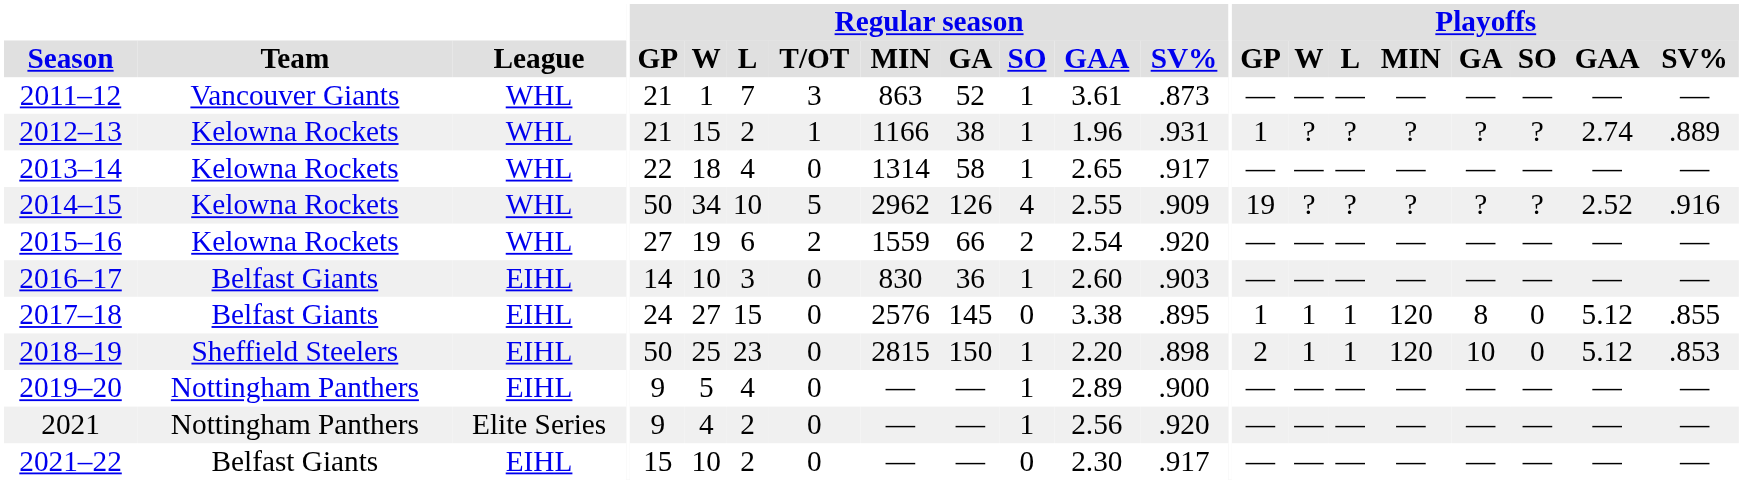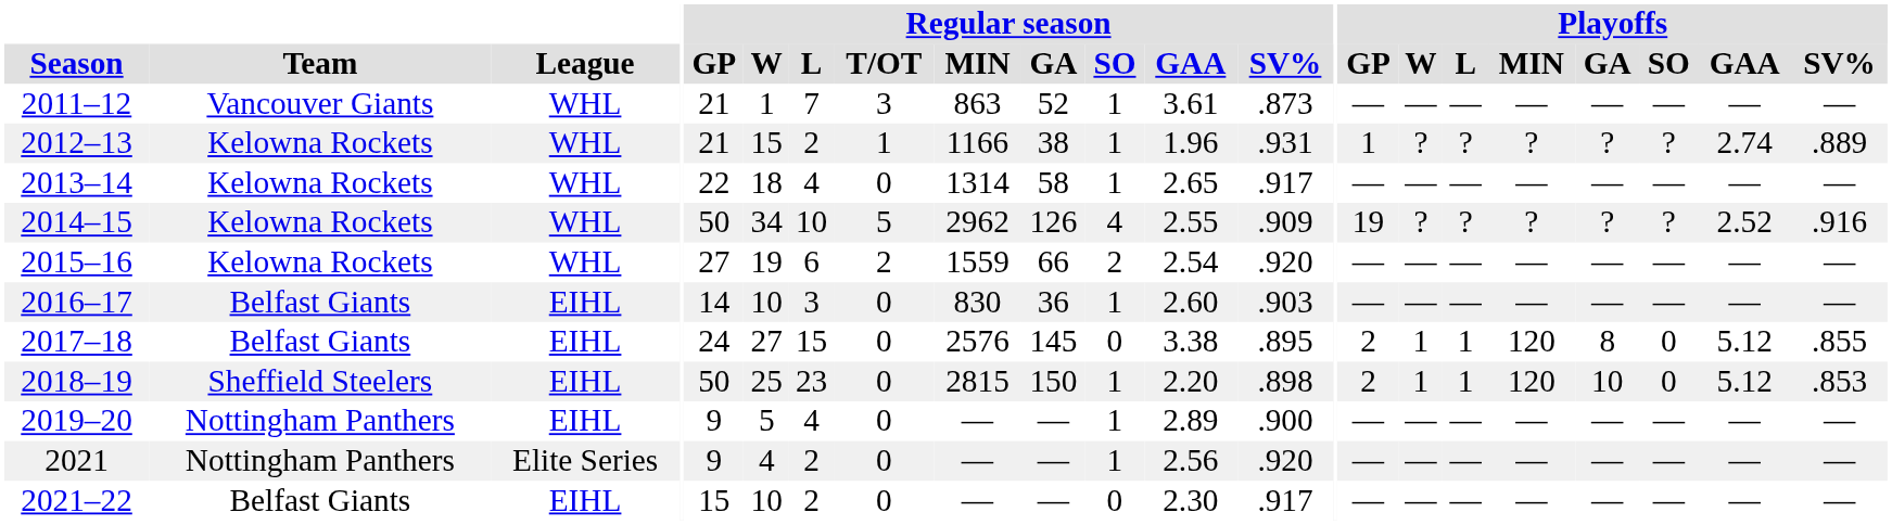 <table border="0" cellpadding="1" cellspacing="0" style="text-align:center; width:75%">
 <tr ALIGN="center" bgcolor="#e0e0e0">
 <th align="center" colspan="3" bgcolor="#ffffff"></th>
 <th align="center" rowspan="99" bgcolor="#ffffff"></th>
 <th align="center" colspan="9" bgcolor="#e0e0e0"><a href='#'>Regular season</a></th>
 <th align="center" rowspan="99" bgcolor="#ffffff"></th>
 <th align="center" colspan="8" bgcolor="#e0e0e0"><a href='#'>Playoffs</a></th>
 </tr>
 <tr ALIGN="center" bgcolor="#e0e0e0">
 <th><a href='#'>Season</a></th>
 <th>Team</th>
 <th>League</th>
 <th>GP</th>
 <th>W</th>
 <th>L</th>
 <th>T/OT</th>
 <th>MIN</th>
 <th>GA</th>
 <th><a href='#'>SO</a></th>
 <th><a href='#'>GAA</a></th>
 <th><a href='#'>SV%</a></th>
 <th>GP</th>
 <th>W</th>
 <th>L</th>
 <th>MIN</th>
 <th>GA</th>
 <th>SO</th>
 <th>GAA</th>
 <th>SV%</th>
 </tr>
 <tr>
 <td><a href='#'>2011–12</a></td>
 <td><a href='#'>Vancouver Giants</a></td>
 <td><a href='#'>WHL</a></td>
 <td>21</td>
 <td>1</td>
 <td>7</td>
 <td>3</td>
 <td>863</td>
 <td>52</td>
 <td>1</td>
 <td>3.61</td>
 <td>.873</td>
 <td>—</td>
 <td>—</td>
 <td>—</td>
 <td>—</td>
 <td>—</td>
 <td>—</td>
 <td>—</td>
 <td>—</td>
 </tr>
 <tr bgcolor="#f0f0f0">
 <td><a href='#'>2012–13</a></td>
 <td><a href='#'>Kelowna Rockets</a></td>
 <td><a href='#'>WHL</a></td>
 <td>21</td>
 <td>15</td>
 <td>2</td>
 <td>1</td>
 <td>1166</td>
 <td>38</td>
 <td>1</td>
 <td>1.96</td>
 <td>.931</td>
 <td>1</td>
 <td>?</td>
 <td>?</td>
 <td>?</td>
 <td>?</td>
 <td>?</td>
 <td>2.74</td>
 <td>.889</td>
 </tr>
 <tr>
 <td><a href='#'>2013–14</a></td>
 <td><a href='#'>Kelowna Rockets</a></td>
 <td><a href='#'>WHL</a></td>
 <td>22</td>
 <td>18</td>
 <td>4</td>
 <td>0</td>
 <td>1314</td>
 <td>58</td>
 <td>1</td>
 <td>2.65</td>
 <td>.917</td>
 <td>—</td>
 <td>—</td>
 <td>—</td>
 <td>—</td>
 <td>—</td>
 <td>—</td>
 <td>—</td>
 <td>—</td>
 </tr>
 <tr bgcolor="#f0f0f0">
 <td><a href='#'>2014–15</a></td>
 <td><a href='#'>Kelowna Rockets</a></td>
 <td><a href='#'>WHL</a></td>
 <td>50</td>
 <td>34</td>
 <td>10</td>
 <td>5</td>
 <td>2962</td>
 <td>126</td>
 <td>4</td>
 <td>2.55</td>
 <td>.909</td>
 <td>19</td>
 <td>?</td>
 <td>?</td>
 <td>?</td>
 <td>?</td>
 <td>?</td>
 <td>2.52</td>
 <td>.916</td>
 </tr>
 <tr>
 <td><a href='#'>2015–16</a></td>
 <td><a href='#'>Kelowna Rockets</a></td>
 <td><a href='#'>WHL</a></td>
 <td>27</td>
 <td>19</td>
 <td>6</td>
 <td>2</td>
 <td>1559</td>
 <td>66</td>
 <td>2</td>
 <td>2.54</td>
 <td>.920</td>
 <td>—</td>
 <td>—</td>
 <td>—</td>
 <td>—</td>
 <td>—</td>
 <td>—</td>
 <td>—</td>
 <td>—</td>
 </tr>
 <tr bgcolor="#f0f0f0">
 <td><a href='#'>2016–17</a></td>
 <td><a href='#'>Belfast Giants</a></td>
 <td><a href='#'>EIHL</a></td>
 <td>14</td>
 <td>10</td>
 <td>3</td>
 <td>0</td>
 <td>830</td>
 <td>36</td>
 <td>1</td>
 <td>2.60</td>
 <td>.903</td>
 <td>—</td>
 <td>—</td>
 <td>—</td>
 <td>—</td>
 <td>—</td>
 <td>—</td>
 <td>—</td>
 <td>—</td>
 </tr>
 <tr>
 <td><a href='#'>2017–18</a></td>
 <td><a href='#'>Belfast Giants</a></td>
 <td><a href='#'>EIHL</a></td>
 <td>24</td>
 <td>27</td>
 <td>15</td>
 <td>0</td>
 <td>2576</td>
 <td>145</td>
 <td>0</td>
 <td>3.38</td>
 <td>.895</td>
-<td>1</td>
+<td>2</td>
 <td>1</td>
 <td>1</td>
 <td>120</td>
 <td>8</td>
 <td>0</td>
 <td>5.12</td>
 <td>.855</td>
 </tr>
 <tr bgcolor="#f0f0f0">
 <td><a href='#'>2018–19</a></td>
 <td><a href='#'>Sheffield Steelers</a></td>
 <td><a href='#'>EIHL</a></td>
 <td>50</td>
 <td>25</td>
 <td>23</td>
 <td>0</td>
 <td>2815</td>
 <td>150</td>
 <td>1</td>
 <td>2.20</td>
 <td>.898</td>
 <td>2</td>
 <td>1</td>
 <td>1</td>
 <td>120</td>
 <td>10</td>
 <td>0</td>
 <td>5.12</td>
 <td>.853</td>
 </tr>
 <tr>
 <td><a href='#'>2019–20</a></td>
 <td><a href='#'>Nottingham Panthers</a></td>
 <td><a href='#'>EIHL</a></td>
 <td>9</td>
 <td>5</td>
 <td>4</td>
 <td>0</td>
 <td>—</td>
 <td>—</td>
 <td>1</td>
 <td>2.89</td>
 <td>.900</td>
 <td>—</td>
 <td>—</td>
 <td>—</td>
 <td>—</td>
 <td>—</td>
 <td>—</td>
 <td>—</td>
 <td>—</td>
 </tr>
 <tr>
 </tr>
 <tr>
 </tr>
 <tr bgcolor="#f0f0f0">
 <td>2021</td>
 <td>Nottingham Panthers</td>
 <td>Elite Series</td>
 <td>9</td>
 <td>4</td>
 <td>2</td>
 <td>0</td>
 <td>—</td>
 <td>—</td>
 <td>1</td>
 <td>2.56</td>
 <td>.920</td>
 <td>—</td>
 <td>—</td>
 <td>—</td>
 <td>—</td>
 <td>—</td>
 <td>—</td>
 <td>—</td>
 <td>—</td>
 </tr>
 <tr>
 <td><a href='#'>2021–22</a></td>
 <td>Belfast Giants</td>
 <td><a href='#'>EIHL</a></td>
 <td>15</td>
 <td>10</td>
 <td>2</td>
 <td>0</td>
 <td>—</td>
 <td>—</td>
 <td>0</td>
 <td>2.30</td>
 <td>.917</td>
 <td>—</td>
 <td>—</td>
 <td>—</td>
 <td>—</td>
 <td>—</td>
 <td>—</td>
 <td>—</td>
 <td>—</td>
 </tr>
 </table>
